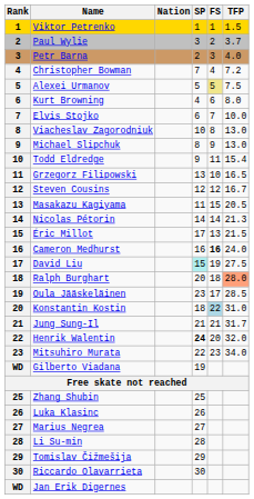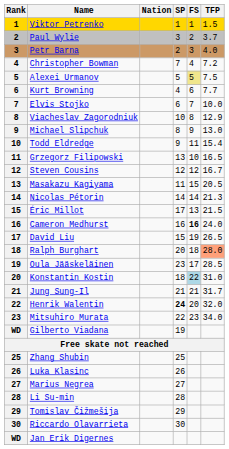 <table class="wikitable">
 <tr>
 <th>Rank</th>
 <th>Name</th>
 <th>Nation</th>
 <th>SP</th>
 <th>FS</th>
 <th>TFP</th>
 </tr>
 <tr bgcolor="gold">
 <td align="center"><strong>1</strong></td>
 <td><a href='#'>Viktor Petrenko</a></td>
 <td></td>
 <td>1</td>
 <td>1</td>
 <td>1.5</td>
 </tr>
 <tr bgcolor="silver">
 <td align="center"><strong>2</strong></td>
 <td><a href='#'>Paul Wylie</a></td>
 <td></td>
 <td>3</td>
 <td>2</td>
 <td>3.7</td>
 </tr>
 <tr bgcolor="cc9966">
 <td align="center"><strong>3</strong></td>
 <td><a href='#'>Petr Barna</a></td>
 <td></td>
 <td>2</td>
 <td>3</td>
 <td>4.0</td>
 </tr>
 <tr>
 <th>4</th>
 <td><a href='#'>Christopher Bowman</a></td>
 <td></td>
 <td>7</td>
 <td>4</td>
 <td>7.2</td>
 </tr>
 <tr>
 <th>5</th>
 <td><a href='#'>Alexei Urmanov</a></td>
 <td></td>
 <td>5</td>
 <td style="background: khaki;">5</td>
 <td>7.5</td>
 </tr>
 <tr>
 <th>6</th>
 <td><a href='#'>Kurt Browning</a></td>
 <td></td>
 <td>4</td>
 <td>6</td>
-<td>8.0</td>
+<td>7.7</td>
 </tr>
 <tr>
 <th>7</th>
 <td><a href='#'>Elvis Stojko</a></td>
 <td></td>
 <td>6</td>
 <td>7</td>
 <td>10.0</td>
 </tr>
 <tr>
 <th>8</th>
 <td><a href='#'>Viacheslav Zagorodniuk</a></td>
 <td></td>
 <td>10</td>
 <td>8</td>
-<td>13.0</td>
+<td>12.9</td>
 </tr>
 <tr>
 <th>9</th>
 <td><a href='#'>Michael Slipchuk</a></td>
 <td></td>
 <td>8</td>
 <td>9</td>
 <td>13.0</td>
 </tr>
 <tr>
 <th>10</th>
 <td><a href='#'>Todd Eldredge</a></td>
 <td></td>
 <td>9</td>
 <td>11</td>
 <td>15.4</td>
 </tr>
 <tr>
 <th>11</th>
 <td><a href='#'>Grzegorz Filipowski</a></td>
 <td></td>
 <td>13</td>
 <td>10</td>
 <td>16.5</td>
 </tr>
 <tr>
 <th>12</th>
 <td><a href='#'>Steven Cousins</a></td>
 <td></td>
 <td>12</td>
 <td>12</td>
 <td>16.7</td>
 </tr>
 <tr>
 <th>13</th>
 <td><a href='#'>Masakazu Kagiyama</a></td>
 <td></td>
 <td>11</td>
 <td>15</td>
 <td>20.5</td>
 </tr>
 <tr>
 <th>14</th>
 <td><a href='#'>Nicolas Pétorin</a></td>
 <td></td>
 <td>14</td>
 <td>14</td>
 <td>21.3</td>
 </tr>
 <tr>
 <th>15</th>
 <td><a href='#'>Éric Millot</a></td>
 <td></td>
 <td>17</td>
 <td>13</td>
 <td>21.5</td>
 </tr>
 <tr>
 <th>16</th>
 <td><a href='#'>Cameron Medhurst</a></td>
 <td></td>
 <td>16</td>
 <td><strong>16</strong></td>
 <td>24.0</td>
 </tr>
 <tr>
 <th>17</th>
 <td><a href='#'>David Liu</a></td>
 <td></td>
-<td style="background: paleturquoise;">15</td>
+<td>15</td>
 <td>19</td>
-<td>27.5</td>
+<td>26.5</td>
 </tr>
 <tr>
 <th>18</th>
 <td><a href='#'>Ralph Burghart</a></td>
 <td></td>
 <td>20</td>
 <td>18</td>
 <td style="background: lightsalmon;">28.0</td>
 </tr>
 <tr>
 <th>19</th>
 <td><a href='#'>Oula Jääskeläinen</a></td>
 <td></td>
 <td>23</td>
 <td>17</td>
 <td>28.5</td>
 </tr>
 <tr>
 <th>20</th>
 <td><a href='#'>Konstantin Kostin</a></td>
 <td></td>
 <td>18</td>
 <td style="background: lightblue;">22</td>
 <td>31.0</td>
 </tr>
 <tr>
 <th>21</th>
 <td><a href='#'>Jung Sung-Il</a></td>
 <td></td>
 <td>21</td>
 <td>21</td>
 <td>31.7</td>
 </tr>
 <tr>
 <th>22</th>
 <td><a href='#'>Henrik Walentin</a></td>
 <td></td>
 <td><strong>24</strong></td>
 <td>20</td>
 <td>32.0</td>
 </tr>
 <tr>
 <th>23</th>
 <td><a href='#'>Mitsuhiro Murata</a></td>
 <td></td>
 <td>22</td>
 <td>23</td>
 <td>34.0</td>
 </tr>
 <tr>
 <th>WD</th>
 <td><a href='#'>Gilberto Viadana</a></td>
 <td></td>
 <td>19</td>
 <td></td>
 <td></td>
 </tr>
 <tr>
 <th colspan=6>Free skate not reached</th>
 </tr>
 <tr>
 <th>25</th>
 <td><a href='#'>Zhang Shubin</a></td>
 <td></td>
 <td>25</td>
 <td></td>
 <td></td>
 </tr>
 <tr>
 <th>26</th>
 <td><a href='#'>Luka Klasinc</a></td>
 <td></td>
 <td>26</td>
 <td></td>
 <td></td>
 </tr>
 <tr>
 <th>27</th>
 <td><a href='#'>Marius Negrea</a></td>
 <td></td>
 <td>27</td>
 <td></td>
 <td></td>
 </tr>
 <tr>
 <th>28</th>
 <td><a href='#'>Li Su-min</a></td>
 <td></td>
 <td>28</td>
 <td></td>
 <td></td>
 </tr>
 <tr>
 <th>29</th>
 <td><a href='#'>Tomislav Čižmešija</a></td>
 <td></td>
 <td>29</td>
 <td></td>
 <td></td>
 </tr>
 <tr>
 <th>30</th>
 <td><a href='#'>Riccardo Olavarrieta</a></td>
 <td></td>
 <td>30</td>
 <td></td>
 <td></td>
 </tr>
 <tr>
 <th>WD</th>
 <td><a href='#'>Jan Erik Digernes</a></td>
 <td></td>
 <td></td>
 <td></td>
 <td></td>
 </tr>
 </table>
